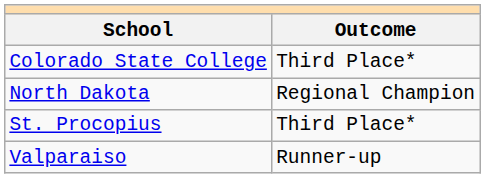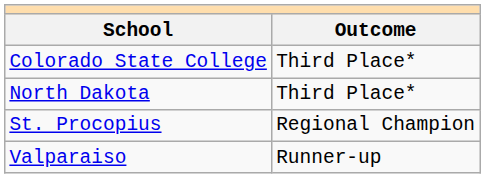 <table class="wikitable">
 <tr>
 <th colspan="3" style="background:#ffdead;"></th>
 </tr>
 <tr>
 <th>School</th>
 <th>Outcome</th>
 </tr>
 <tr>
 <td><a href='#'>Colorado State College</a></td>
 <td>Third Place*</td>
 </tr>
 <tr>
 <td><a href='#'>North Dakota</a></td>
-<td>Regional Champion</td>
+<td>Third Place*</td>
 </tr>
 <tr>
 <td><a href='#'>St. Procopius</a></td>
-<td>Third Place*</td>
+<td>Regional Champion</td>
 </tr>
 <tr>
 <td><a href='#'>Valparaiso</a></td>
 <td>Runner-up</td>
 </tr>
 </table>
